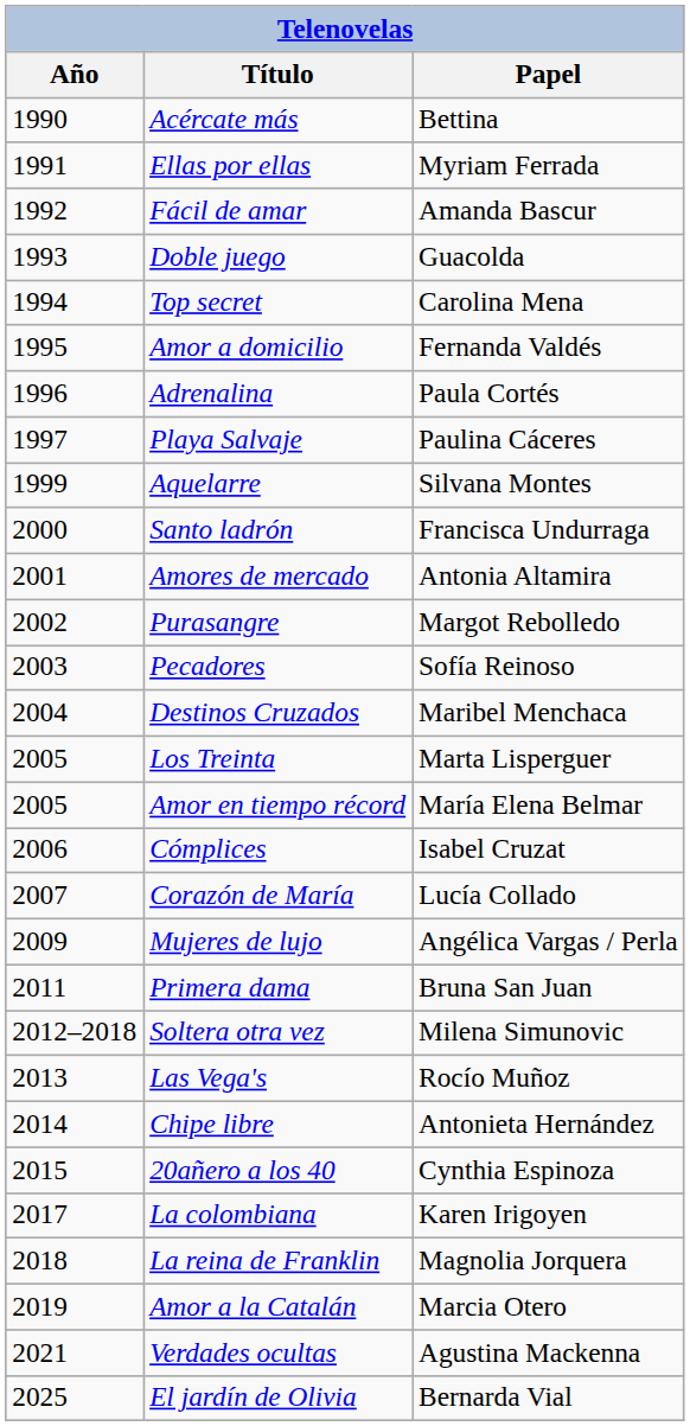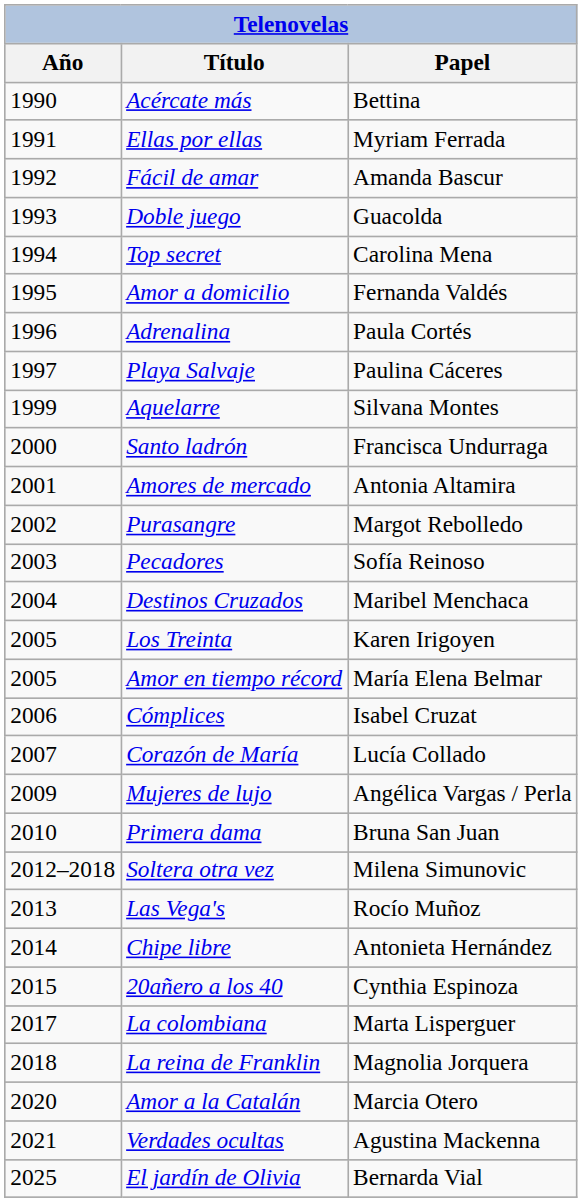 <table class="wikitable" style="font-size: 90%;">
 <tr>
 <th colspan="6" style="background: LightSteelBlue;"><a href='#'>Telenovelas</a></th>
 </tr>
 <tr>
 <th>Año</th>
 <th>Título</th>
 <th>Papel</th>
 </tr>
 <tr>
 <td>1990</td>
 <td><em><a href='#'>Acércate más</a></em></td>
 <td>Bettina</td>
 </tr>
 <tr>
 <td>1991</td>
 <td><em><a href='#'>Ellas por ellas</a></em></td>
 <td>Myriam Ferrada</td>
 </tr>
 <tr>
 <td>1992</td>
 <td><em><a href='#'>Fácil de amar</a></em></td>
 <td>Amanda Bascur</td>
 </tr>
 <tr>
 <td>1993</td>
 <td><em><a href='#'>Doble juego</a></em></td>
 <td>Guacolda</td>
 </tr>
 <tr>
 <td>1994</td>
 <td><em><a href='#'>Top secret</a></em></td>
 <td>Carolina Mena</td>
 </tr>
 <tr>
 <td>1995</td>
 <td><em><a href='#'>Amor a domicilio</a></em></td>
 <td>Fernanda Valdés</td>
 </tr>
 <tr>
 <td>1996</td>
 <td><em><a href='#'>Adrenalina</a></em></td>
 <td>Paula Cortés</td>
 </tr>
 <tr>
 <td>1997</td>
 <td><em><a href='#'>Playa Salvaje</a></em></td>
 <td>Paulina Cáceres</td>
 </tr>
 <tr>
 <td>1999</td>
 <td><em><a href='#'>Aquelarre</a></em></td>
 <td>Silvana Montes</td>
 </tr>
 <tr>
 <td>2000</td>
 <td><em><a href='#'>Santo ladrón</a></em></td>
 <td>Francisca Undurraga</td>
 </tr>
 <tr>
 <td>2001</td>
 <td><em><a href='#'>Amores de mercado</a></em></td>
 <td>Antonia Altamira</td>
 </tr>
 <tr>
 <td>2002</td>
 <td><em><a href='#'>Purasangre</a></em></td>
 <td>Margot Rebolledo</td>
 </tr>
 <tr>
 <td>2003</td>
 <td><em><a href='#'>Pecadores</a></em></td>
 <td>Sofía Reinoso</td>
 </tr>
 <tr>
 <td>2004</td>
 <td><em><a href='#'>Destinos Cruzados</a></em></td>
 <td>Maribel Menchaca</td>
 </tr>
 <tr>
 <td>2005</td>
 <td><em><a href='#'>Los Treinta</a></em></td>
-<td>Marta Lisperguer</td>
+<td>Karen Irigoyen</td>
 </tr>
 <tr>
 <td>2005</td>
 <td><em><a href='#'>Amor en tiempo récord</a></em></td>
 <td>María Elena Belmar</td>
 </tr>
 <tr>
 <td>2006</td>
 <td><em><a href='#'>Cómplices</a></em></td>
 <td>Isabel Cruzat</td>
 </tr>
 <tr>
 <td>2007</td>
 <td><em><a href='#'>Corazón de María</a></em></td>
 <td>Lucía Collado</td>
 </tr>
 <tr>
 <td>2009</td>
 <td><em><a href='#'>Mujeres de lujo</a></em></td>
 <td>Angélica Vargas / Perla</td>
 </tr>
 <tr>
-<td>2011</td>
+<td>2010</td>
 <td><em><a href='#'>Primera dama</a></em></td>
 <td>Bruna San Juan</td>
 </tr>
 <tr>
 <td>2012–2018</td>
 <td><em><a href='#'>Soltera otra vez</a></em></td>
 <td>Milena Simunovic</td>
 </tr>
 <tr>
 <td>2013</td>
 <td><em><a href='#'>Las Vega's</a></em></td>
 <td>Rocío Muñoz</td>
 </tr>
 <tr>
 <td>2014</td>
 <td><em><a href='#'>Chipe libre</a></em></td>
 <td>Antonieta Hernández</td>
 </tr>
 <tr>
 <td>2015</td>
 <td><em><a href='#'>20añero a los 40</a></em></td>
 <td>Cynthia Espinoza</td>
 </tr>
 <tr>
 <td>2017</td>
 <td><em><a href='#'>La colombiana</a></em></td>
-<td>Karen Irigoyen</td>
+<td>Marta Lisperguer</td>
 </tr>
 <tr>
 <td>2018</td>
 <td><em><a href='#'>La reina de Franklin</a></em></td>
 <td>Magnolia Jorquera</td>
 </tr>
 <tr>
-<td>2019</td>
+<td>2020</td>
 <td><em><a href='#'>Amor a la Catalán</a></em></td>
 <td>Marcia Otero</td>
 </tr>
 <tr>
 <td>2021</td>
 <td><em><a href='#'>Verdades ocultas</a></em></td>
 <td>Agustina Mackenna</td>
 </tr>
 <tr>
 <td>2025</td>
 <td><em><a href='#'>El jardín de Olivia</a></em></td>
 <td>Bernarda Vial</td>
 </tr>
 </table>
